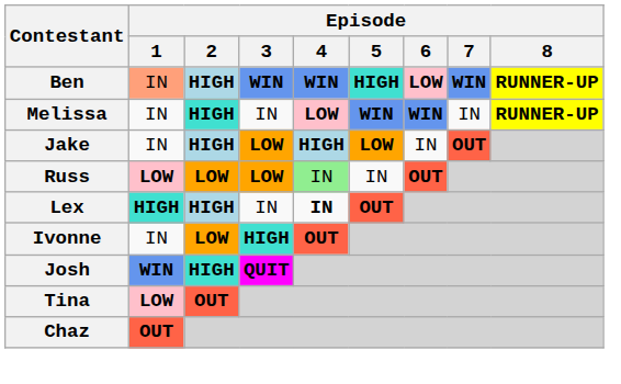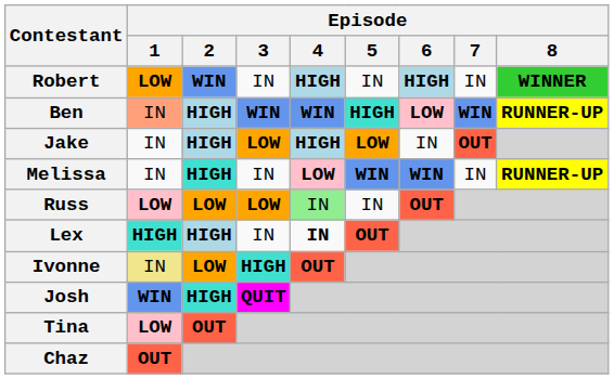 <table class="wikitable" style="text-align:center;">
 <tr>
 <th rowspan=2>Contestant</th>
 <th colspan=8>Episode</th>
 </tr>
 <tr>
 <th>1</th>
 <th>2</th>
 <th>3</th>
 <th>4</th>
 <th>5</th>
 <th>6</th>
 <th>7</th>
 <th>8</th>
 </tr>
 <tr>
+<th>Robert</th>
+<td style="background:orange;"><strong>LOW</strong></td>
+<td style="background:cornflowerblue;"><strong>WIN</strong></td>
+<td>IN</td>
+<td style="background:lightblue;"><strong>HIGH</strong></td>
+<td>IN</td>
+<td style="background:lightblue;"><strong>HIGH</strong></td>
+<td>IN</td>
+<td style="background:limegreen;"><strong>WINNER</strong></td>
+</tr>
+<tr>
 <th>Ben</th>
 <td style="background: lightsalmon;">IN</td>
 <td style="background:lightblue;"><strong>HIGH</strong></td>
 <td style="background:cornflowerblue;"><strong>WIN</strong></td>
 <td style="background:cornflowerblue;"><strong>WIN</strong></td>
 <td style="background:turquoise;"><strong>HIGH</strong></td>
 <td style="background:pink;"><strong>LOW</strong></td>
 <td style="background:cornflowerblue;"><strong>WIN</strong></td>
-<td style="background:yellow;"><strong>RUNNER-UP</strong></td>
-</tr>
-<tr>
-<th>Melissa</th>
-<td>IN</td>
-<td style="background:turquoise;"><strong>HIGH</strong></td>
-<td>IN</td>
-<td style="background:pink;"><strong>LOW</strong></td>
-<td style="background:cornflowerblue;"><strong>WIN</strong></td>
-<td style="background:cornflowerblue;"><strong>WIN</strong></td>
-<td>IN</td>
 <td style="background:yellow;"><strong>RUNNER-UP</strong></td>
 </tr>
 <tr>
 <th>Jake</th>
 <td>IN</td>
 <td style="background:lightblue;"><strong>HIGH</strong></td>
 <td style="background:orange;"><strong>LOW</strong></td>
 <td style="background:lightblue;"><strong>HIGH</strong></td>
 <td style="background:orange;"><strong>LOW</strong></td>
 <td>IN</td>
 <td style="background:tomato;"><strong>OUT</strong></td>
 <td style="background:lightgrey;"></td>
+</tr>
+<tr>
+<th>Melissa</th>
+<td>IN</td>
+<td style="background:turquoise;"><strong>HIGH</strong></td>
+<td>IN</td>
+<td style="background:pink;"><strong>LOW</strong></td>
+<td style="background:cornflowerblue;"><strong>WIN</strong></td>
+<td style="background:cornflowerblue;"><strong>WIN</strong></td>
+<td>IN</td>
+<td style="background:yellow;"><strong>RUNNER-UP</strong></td>
 </tr>
 <tr>
 <th>Russ</th>
 <td style="background:pink;"><strong>LOW</strong></td>
 <td style="background:orange;"><strong>LOW</strong></td>
 <td style="background:orange;"><strong>LOW</strong></td>
 <td style="background: lightgreen;">IN</td>
 <td>IN</td>
 <td style="background:tomato;"><strong>OUT</strong></td>
 <td colspan=2 style="background:lightgrey;"></td>
 </tr>
 <tr>
 <th>Lex</th>
 <td style="background:turquoise;"><strong>HIGH</strong></td>
 <td style="background:lightblue;"><strong>HIGH</strong></td>
 <td>IN</td>
 <td><strong>IN</strong></td>
 <td style="background:tomato;"><strong>OUT</strong></td>
 <td colspan=3 style="background:lightgrey;"></td>
 </tr>
 <tr>
 <th>Ivonne</th>
-<td>IN</td>
+<td style="background: khaki;">IN</td>
 <td style="background:orange;"><strong>LOW</strong></td>
 <td style="background:turquoise;"><strong>HIGH</strong></td>
 <td style="background:tomato;"><strong>OUT</strong></td>
 <td colspan=4 style="background:lightgrey;"></td>
 </tr>
 <tr>
 <th>Josh</th>
 <td style="background:cornflowerblue;"><strong>WIN</strong></td>
 <td style="background:turquoise;"><strong>HIGH</strong></td>
 <td style="background:magenta;"><strong>QUIT</strong></td>
 <td colspan=5 style="background:lightgrey;"></td>
 </tr>
 <tr>
 <th>Tina</th>
 <td style="background:pink;"><strong>LOW</strong></td>
 <td style="background:tomato;"><strong>OUT</strong></td>
 <td colspan=6 style="background:lightgrey;"></td>
 </tr>
 <tr>
 <th>Chaz</th>
 <td style="background:tomato;"><strong>OUT</strong></td>
 <td colspan=7 style="background:lightgrey;"></td>
 </tr>
 </table>
